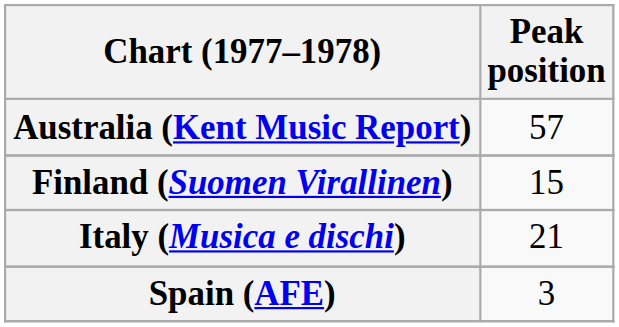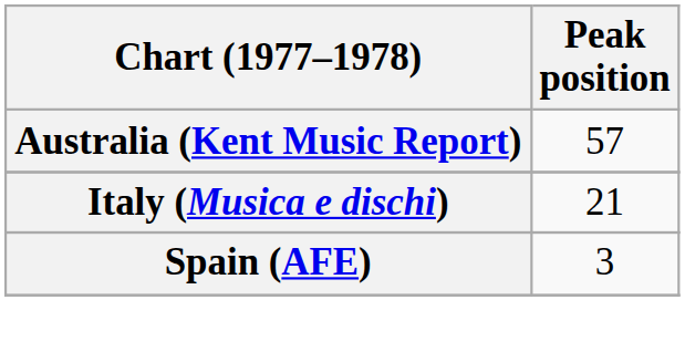 <table class="wikitable sortable plainrowheaders" style="text-align:center;">
 <tr>
 <th scope="col">Chart (1977–1978)</th>
 <th scope="col">Peak<br>position</th>
 </tr>
 <tr>
 <th scope="row">Australia (<a href='#'>Kent Music Report</a>)</th>
 <td>57</td>
 </tr>
 <tr>
 </tr>
 <tr>
 </tr>
 <tr>
-</tr>
-<tr>
-<th scope=row>Finland (<a href='#'><em>Suomen Virallinen</em></a>)</th>
-<td align="center">15</td>
 </tr>
 <tr>
 </tr>
 <tr>
 <th scope=row>Italy (<em><a href='#'>Musica e dischi</a></em>)</th>
 <td>21</td>
 </tr>
 <tr>
 </tr>
 <tr>
 </tr>
 <tr>
 <th scope="row">Spain (<a href='#'>AFE</a>)</th>
 <td>3</td>
 </tr>
 <tr>
 </tr>
 <tr>
 </tr>
 <tr>
 </tr>
 </table>
